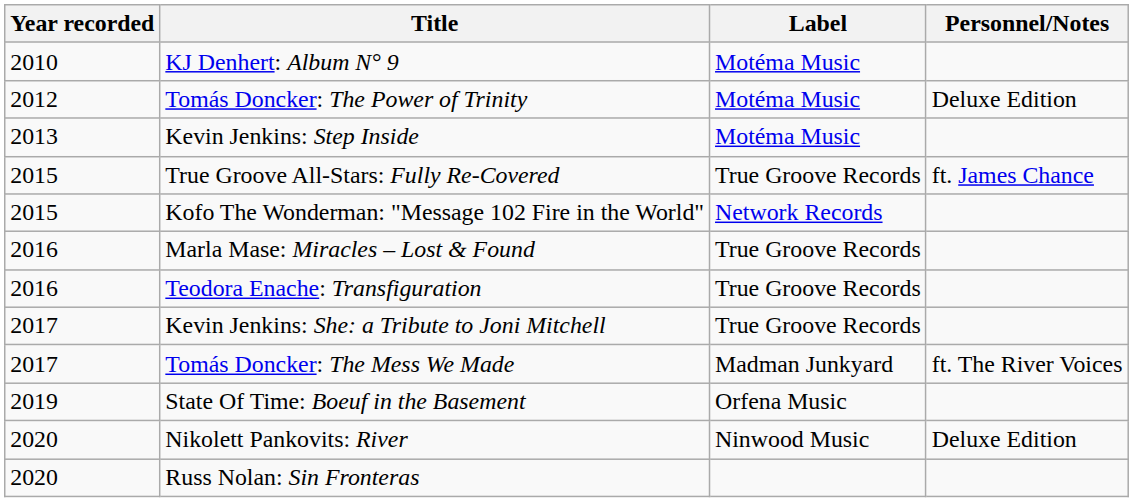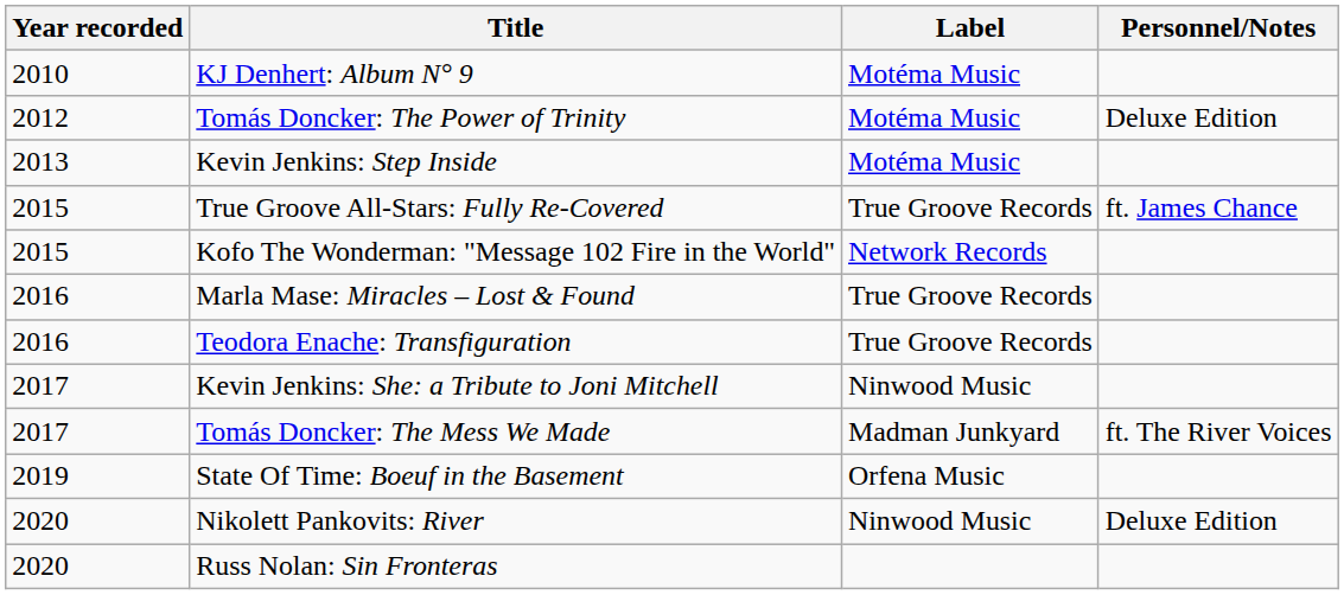 <table class="wikitable sortable">
 <tr>
 <th>Year recorded</th>
 <th>Title</th>
 <th>Label</th>
 <th>Personnel/Notes</th>
 </tr>
 <tr>
 <td>2010</td>
 <td><a href='#'>KJ Denhert</a>: <em>Album N° 9</em></td>
 <td><a href='#'>Motéma Music</a></td>
 <td></td>
 </tr>
 <tr>
 <td>2012</td>
 <td><a href='#'>Tomás Doncker</a>: <em>The Power of Trinity</em></td>
 <td><a href='#'>Motéma Music</a></td>
 <td>Deluxe Edition</td>
 </tr>
 <tr>
 <td>2013</td>
 <td>Kevin Jenkins: <em>Step Inside</em></td>
 <td><a href='#'>Motéma Music</a></td>
 <td></td>
 </tr>
 <tr>
 <td>2015</td>
 <td>True Groove All-Stars: <em>Fully Re-Covered</em></td>
 <td>True Groove Records</td>
 <td>ft. <a href='#'>James Chance</a></td>
 </tr>
 <tr>
 <td>2015</td>
 <td>Kofo The Wonderman: "Message 102 Fire in the World"</td>
 <td><a href='#'>Network Records</a></td>
 </tr>
 <tr>
 <td>2016</td>
 <td>Marla Mase: <em>Miracles – Lost & Found</em></td>
 <td>True Groove Records</td>
 <td></td>
 </tr>
 <tr>
 <td>2016</td>
 <td><a href='#'>Teodora Enache</a>: <em>Transfiguration</em></td>
 <td>True Groove Records</td>
 <td></td>
 </tr>
 <tr>
 <td>2017</td>
 <td>Kevin Jenkins: <em>She: a Tribute to Joni Mitchell</em></td>
-<td>True Groove Records</td>
+<td>Ninwood Music</td>
 <td></td>
 </tr>
 <tr>
 <td>2017</td>
 <td><a href='#'>Tomás Doncker</a>: <em>The Mess We Made</em></td>
 <td>Madman Junkyard</td>
 <td>ft. The River Voices</td>
 </tr>
 <tr>
 <td>2019</td>
 <td>State Of Time: <em>Boeuf in the Basement</em></td>
 <td>Orfena Music</td>
 <td></td>
 </tr>
 <tr>
 <td>2020</td>
 <td>Nikolett Pankovits: <em>River</em></td>
 <td>Ninwood Music</td>
 <td>Deluxe Edition</td>
 </tr>
 <tr>
 <td>2020</td>
 <td>Russ Nolan: <em>Sin Fronteras</em></td>
 <td></td>
 <td></td>
 </tr>
 </table>
